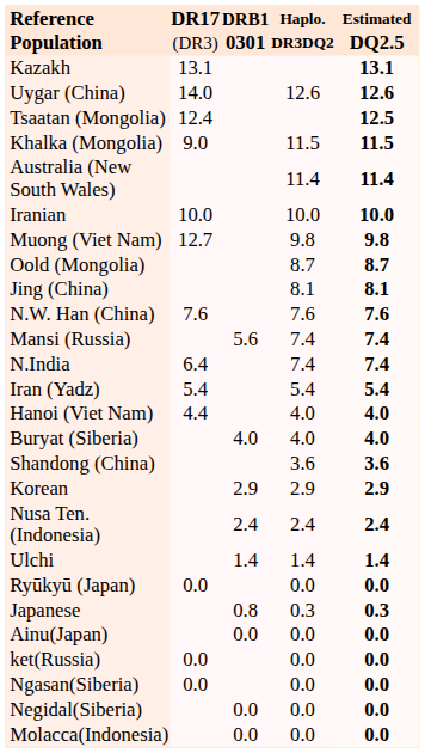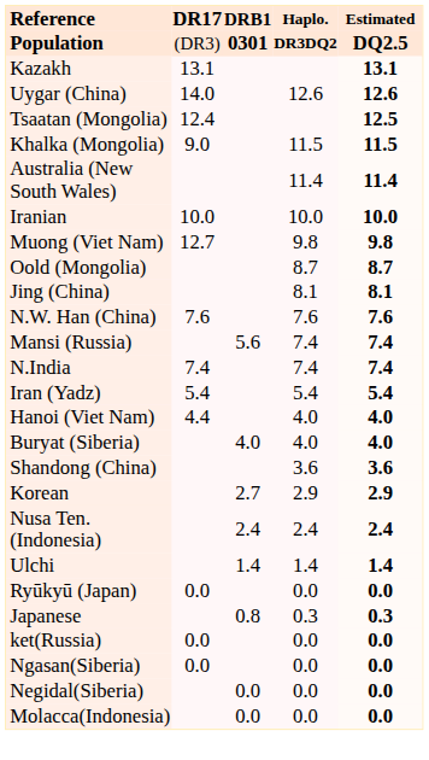 <table border="0" cellspacing="0" cellpadding="1" align="left" style="text-align:center; margin-right: 1em;  border:1px #ffeebb solid; background:#fff7f8; ">
 <tr style = "background:#ffe7d7">
 <th></th>
 <th align="left" width="80">Reference</th>
 <th !style = "font-size:90%">DR17</th>
 <th style = "font-size:90%">DRB1</th>
 <th Style="font-size:80%">Haplo.</th>
 <th width="65" Style="font-size:80%">Estimated</th>
 </tr>
 <tr style = "background:#ffe7d7">
 <th></th>
 <th align="left">Population</th>
 <td style = "font-size:90%">(DR3)</td>
 <th>0301</th>
 <th Style="font-size:80%">DR3DQ2</th>
 <th>DQ2.5</th>
 </tr>
 <tr>
 <td align="right" style="background:#ffefe7"></td>
 <td align="left" style="background:#ffefe7">Kazakh</td>
 <td>13.1</td>
 <td></td>
 <td></td>
 <th style = "background:#fffaf7">13.1</th>
 </tr>
 <tr>
 <td align="right" style="background:#ffefe7"></td>
 <td align="left" style="background:#ffefe7">Uygar (China)</td>
 <td>14.0</td>
 <td></td>
 <td>12.6</td>
 <th style = "background:#fffaf7">12.6</th>
 </tr>
 <tr>
 <td align="right" style="background:#ffefe7"></td>
 <td align="left" style="background:#ffefe7">Tsaatan (Mongolia)</td>
 <td>12.4</td>
 <td></td>
 <td></td>
 <th style = "background:#fffaf7">12.5</th>
 </tr>
 <tr>
 <td align="right" style="background:#ffefe7"></td>
 <td align="left" style="background:#ffefe7">Khalka (Mongolia) </td>
 <td>9.0</td>
 <td></td>
 <td>11.5</td>
 <th style = "background:#fffaf7">11.5</th>
 </tr>
 <tr>
 <td align="right" style="background:#ffefe7"></td>
 <td align="left" style="background:#ffefe7">Australia (New South Wales)</td>
 <td></td>
 <td></td>
 <td>11.4</td>
 <th style = "background:#fffaf7">11.4</th>
 </tr>
 <tr>
 <td align="right" style="background:#ffefe7"></td>
 <td align="left" style="background:#ffefe7">Iranian</td>
 <td>10.0</td>
 <td></td>
 <td>10.0</td>
 <th style = "background:#fffaf7">10.0</th>
 </tr>
 <tr>
 <td align="right" style="background:#ffefe7"><sup> </sup></td>
 <td align="left" style="background:#ffefe7">Muong (Viet Nam)</td>
 <td>12.7</td>
 <td></td>
 <td>9.8</td>
 <th style = "background:#fffaf7">9.8</th>
 </tr>
 <tr>
 <td align="right" style="background:#ffefe7"></td>
 <td align="left" style="background:#ffefe7">Oold (Mongolia)</td>
 <td></td>
 <td></td>
 <td>8.7</td>
 <th style = "background:#fffaf7">8.7</th>
 </tr>
 <tr>
 <td align="right" style="background:#ffefe7"></td>
 <td align="left" style="background:#ffefe7">Jing (China)</td>
 <td></td>
 <td></td>
 <td>8.1</td>
 <th style = "background:#fffaf7">8.1</th>
 </tr>
 <tr>
 <td align="right" style="background:#ffefe7"></td>
 <td align="left" style="background:#ffefe7">N.W. Han (China)</td>
 <td>7.6</td>
 <td></td>
 <td>7.6</td>
 <th style = "background:#fffaf7">7.6</th>
 </tr>
 <tr>
 <td align="right" style="background:#ffefe7"></td>
 <td align="left" style="background:#ffefe7">Mansi (Russia)</td>
 <td></td>
 <td>5.6</td>
 <td>7.4</td>
 <th style = "background:#fffaf7">7.4</th>
 </tr>
 <tr>
 <td align="right" style="background:#ffefe7"></td>
 <td align="left" style="background:#ffefe7">N.India</td>
-<td>6.4</td>
+<td>7.4</td>
 <td></td>
 <td>7.4</td>
 <th style = "background:#fffaf7">7.4</th>
 </tr>
 <tr>
 <td align="right" style="background:#ffefe7"></td>
 <td align="left" style="background:#ffefe7">Iran (Yadz)</td>
 <td>5.4</td>
 <td></td>
 <td>5.4</td>
 <th style = "background:#fffaf7">5.4</th>
 </tr>
 <tr>
 <td align="right" style="background:#ffefe7"></td>
 <td align="left" style="background:#ffefe7">Hanoi (Viet Nam)</td>
 <td>4.4</td>
 <td></td>
 <td>4.0</td>
 <th style = "background:#fffaf7">4.0</th>
 </tr>
 <tr>
 <td align="right" style="background:#ffefe7"></td>
 <td align="left" style="background:#ffefe7">Buryat (Siberia)</td>
 <td></td>
 <td>4.0</td>
 <td>4.0</td>
 <th style = "background:#fffaf7">4.0</th>
 </tr>
 <tr>
 <td align="right" style="background:#ffefe7"></td>
 <td align="left" style="background:#ffefe7">Shandong (China)</td>
 <td></td>
 <td></td>
 <td>3.6</td>
 <th style = "background:#fffaf7">3.6</th>
 </tr>
 <tr>
 <td align="right" style="background:#ffefe7"></td>
 <td align="left" style="background:#ffefe7">Korean</td>
 <td></td>
-<td>2.9</td>
+<td>2.7</td>
 <td>2.9</td>
 <th style = "background:#fffaf7">2.9</th>
 </tr>
 <tr>
 <td align="right" style="background:#ffefe7"></td>
 <td align="left" style="background:#ffefe7">Nusa Ten. (Indonesia)</td>
 <td></td>
 <td>2.4</td>
 <td>2.4</td>
 <th style = "background:#fffaf7">2.4</th>
 </tr>
 <tr>
 <td align="right" style="background:#ffefe7"></td>
 <td align="left" style="background:#ffefe7">Ulchi</td>
 <td></td>
 <td>1.4</td>
 <td>1.4</td>
 <th style = "background:#fffaf7">1.4</th>
 </tr>
 <tr>
 <td align="right" style="background:#ffefe7"></td>
 <td align="left" style="background:#ffefe7">Ryūkyū (Japan)</td>
 <td>0.0</td>
 <td></td>
 <td>0.0</td>
 <th style = "background:#fffaf7">0.0</th>
 </tr>
 <tr>
 <td align="right" style="background:#ffefe7"></td>
 <td align="left" style="background:#ffefe7">Japanese</td>
 <td></td>
 <td>0.8</td>
 <td>0.3</td>
 <th style = "background:#fffaf7">0.3</th>
 </tr>
 <tr>
 <td align="right" style="background:#ffefe7"></td>
-<td align="left" style="background:#ffefe7">Ainu(Japan)</td>
-<td></td>
-<td>0.0</td>
-<td>0.0</td>
-<th style = "background:#fffaf7">0.0</th>
-</tr>
-<tr>
-<td align="right" style="background:#ffefe7"></td>
 <td align="left" style="background:#ffefe7">ket(Russia)</td>
 <td>0.0</td>
 <td></td>
 <td>0.0</td>
 <th style = "background:#fffaf7">0.0</th>
 </tr>
 <tr>
 <td align="right" style="background:#ffefe7"></td>
 <td align="left" style="background:#ffefe7">Ngasan(Siberia)</td>
 <td>0.0</td>
 <td></td>
 <td>0.0</td>
 <th style = "background:#fffaf7">0.0</th>
 </tr>
 <tr>
 <td align="right" style="background:#ffefe7"></td>
 <td align="left" style="background:#ffefe7">Negidal(Siberia)</td>
 <td></td>
 <td>0.0</td>
 <td>0.0</td>
 <th style = "background:#fffaf7">0.0</th>
 </tr>
 <tr>
 <td align="right" style="background:#ffefe7"></td>
 <td align="left" style="background:#ffefe7">Molacca(Indonesia)</td>
 <td></td>
 <td>0.0</td>
 <td>0.0</td>
 <th style = "background:#fffaf7">0.0</th>
 </tr>
 <tr>
 </tr>
 </table>
